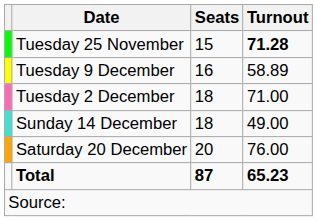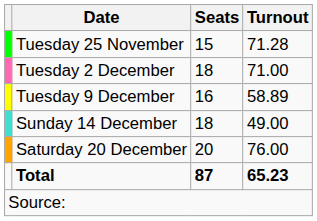 <table class="wikitable">
 <tr>
 <th></th>
 <th>Date</th>
 <th>Seats</th>
 <th>Turnout</th>
 </tr>
 <tr>
 <td style="background:#0f0;"></td>
 <td>Tuesday 25 November</td>
 <td>15</td>
-<td><strong>71.28</strong></td>
+<td>71.28</td>
+</tr>
+<tr>
+<td style="background:hotPink;"></td>
+<td>Tuesday 2 December</td>
+<td>18</td>
+<td>71.00</td>
 </tr>
 <tr>
 <td style="background:#ff0;"></td>
 <td>Tuesday 9 December</td>
 <td>16</td>
 <td>58.89</td>
-</tr>
-<tr>
-<td style="background:hotPink;"></td>
-<td>Tuesday 2 December</td>
-<td>18</td>
-<td>71.00</td>
 </tr>
 <tr>
 <td style="background:#40e0d0;"></td>
 <td>Sunday 14 December</td>
 <td>18</td>
 <td>49.00</td>
 </tr>
 <tr>
 <td style="background:orange;"></td>
 <td>Saturday 20 December</td>
 <td>20</td>
 <td>76.00</td>
 </tr>
 <tr>
 <td></td>
 <td><strong>Total</strong></td>
 <td><strong>87</strong></td>
 <td><strong>65.23</strong></td>
 </tr>
 <tr>
 <td colspan=4>Source:</td>
 </tr>
 </table>
